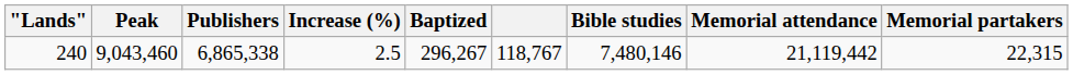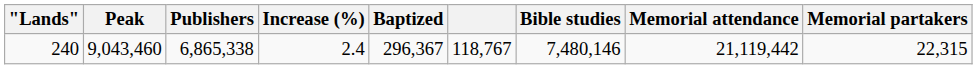 <table class="wikitable sortable" border="1" style="text-align:right">
 <tr>
 <th>"Lands"</th>
 <th>Peak</th>
 <th>Publishers</th>
 <th>Increase (%)</th>
 <th>Baptized</th>
 <th></th>
 <th>Bible studies</th>
 <th>Memorial attendance</th>
 <th>Memorial partakers</th>
 </tr>
 <tr>
 <td>240</td>
 <td>9,043,460</td>
 <td>6,865,338</td>
-<td>2.5</td>
-<td>296,267</td>
+<td>2.4</td>
+<td>296,367</td>
 <td>118,767</td>
 <td>7,480,146</td>
 <td>21,119,442</td>
 <td>22,315</td>
 </tr>
 </table>
